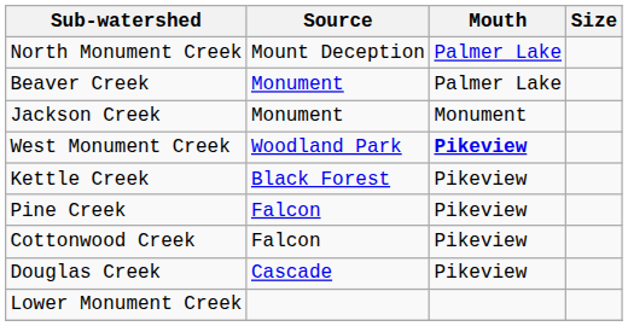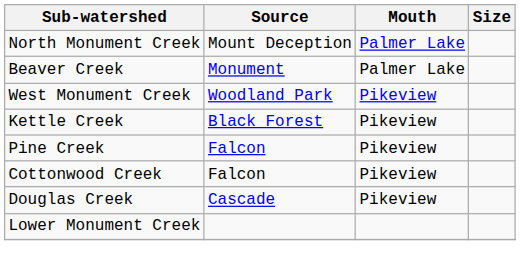 <table class="wikitable">
 <tr>
 <th>Sub-watershed</th>
 <th>Source</th>
 <th>Mouth</th>
 <th>Size</th>
 </tr>
 <tr>
 <td>North Monument Creek</td>
 <td>Mount Deception</td>
 <td><a href='#'>Palmer Lake</a></td>
 <td></td>
 </tr>
 <tr>
 <td>Beaver Creek</td>
 <td><a href='#'>Monument</a></td>
 <td>Palmer Lake</td>
 <td></td>
 </tr>
 <tr>
-<td>Jackson Creek</td>
-<td>Monument</td>
-<td>Monument</td>
-<td></td>
-</tr>
-<tr>
 <td>West Monument Creek</td>
 <td><a href='#'>Woodland Park</a></td>
-<td><strong><a href='#'>Pikeview</a></strong></td>
+<td><a href='#'>Pikeview</a></td>
 <td></td>
 </tr>
 <tr>
 <td>Kettle Creek</td>
 <td><a href='#'>Black Forest</a></td>
 <td>Pikeview</td>
 <td></td>
 </tr>
 <tr>
 <td>Pine Creek</td>
 <td><a href='#'>Falcon</a></td>
 <td>Pikeview</td>
 <td></td>
 </tr>
 <tr>
 <td>Cottonwood Creek</td>
 <td>Falcon</td>
 <td>Pikeview</td>
 <td></td>
 </tr>
 <tr>
 <td>Douglas Creek</td>
 <td><a href='#'>Cascade</a></td>
 <td>Pikeview</td>
 <td></td>
 </tr>
 <tr>
 <td>Lower Monument Creek</td>
 <td></td>
 <td></td>
 <td></td>
 </tr>
 <tr>
 </tr>
 </table>
